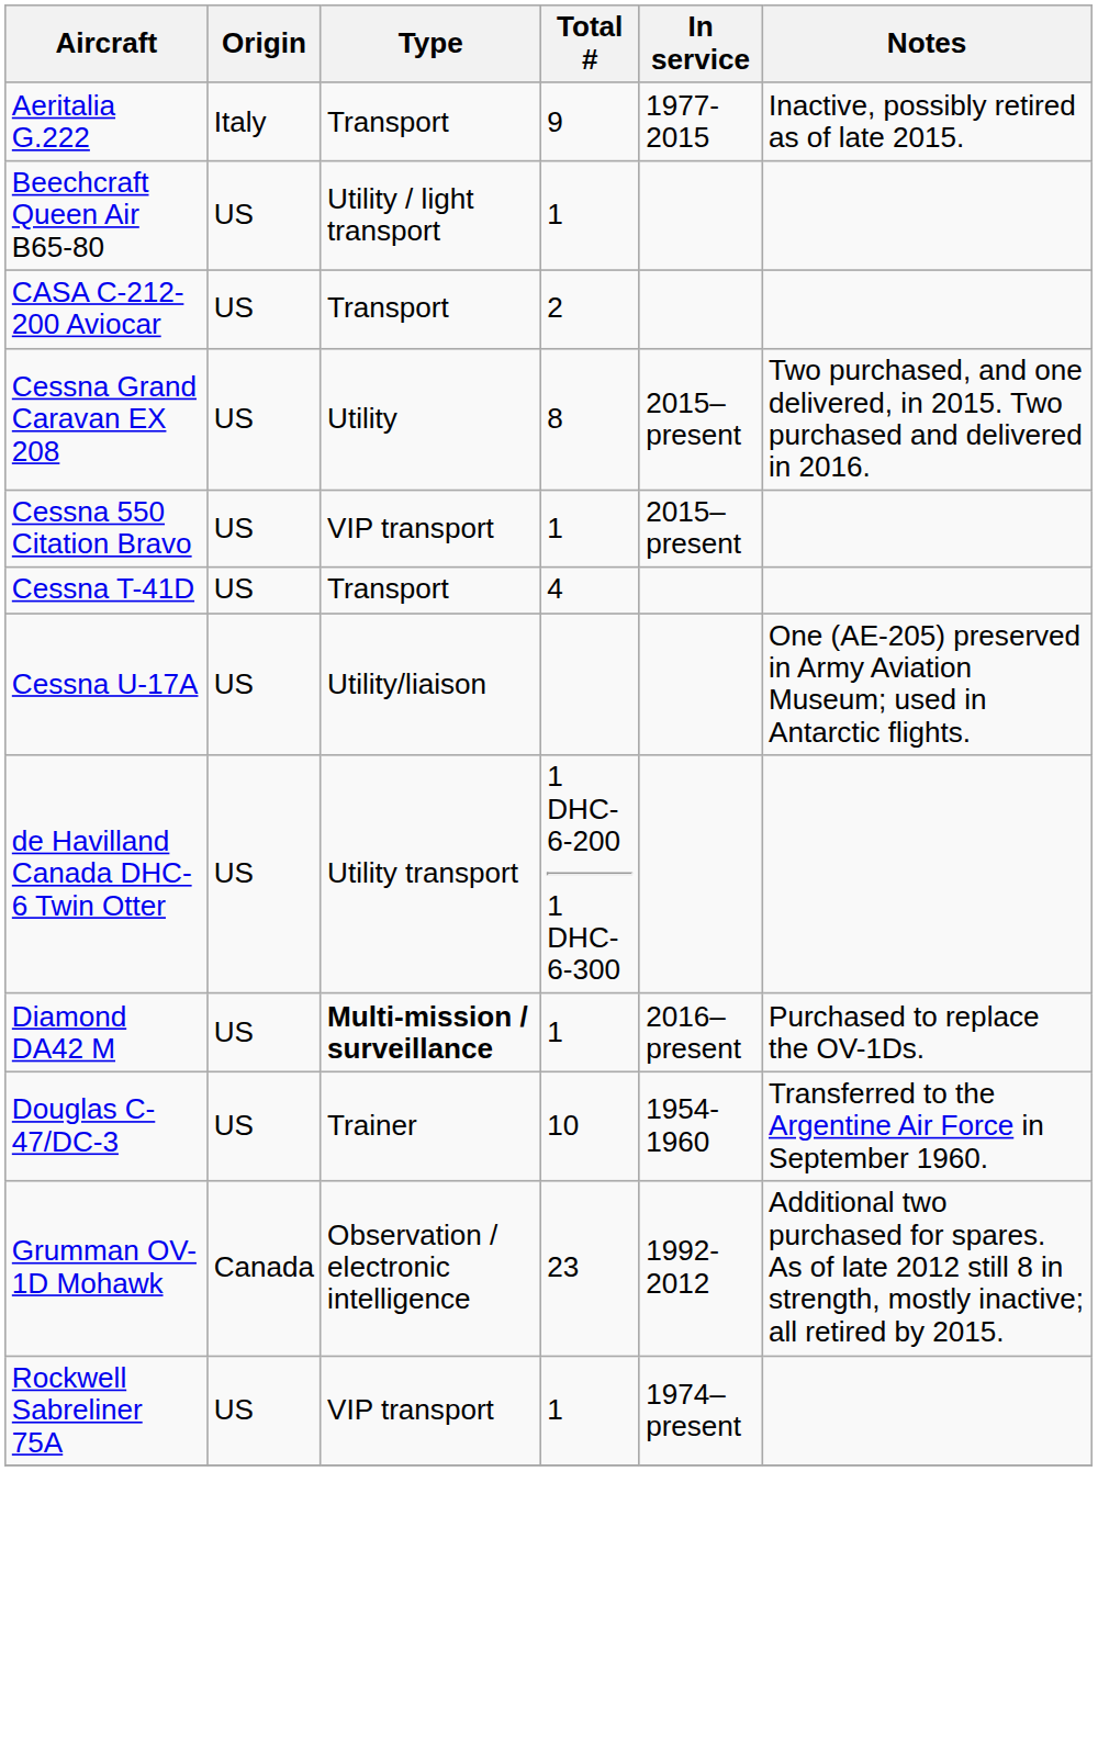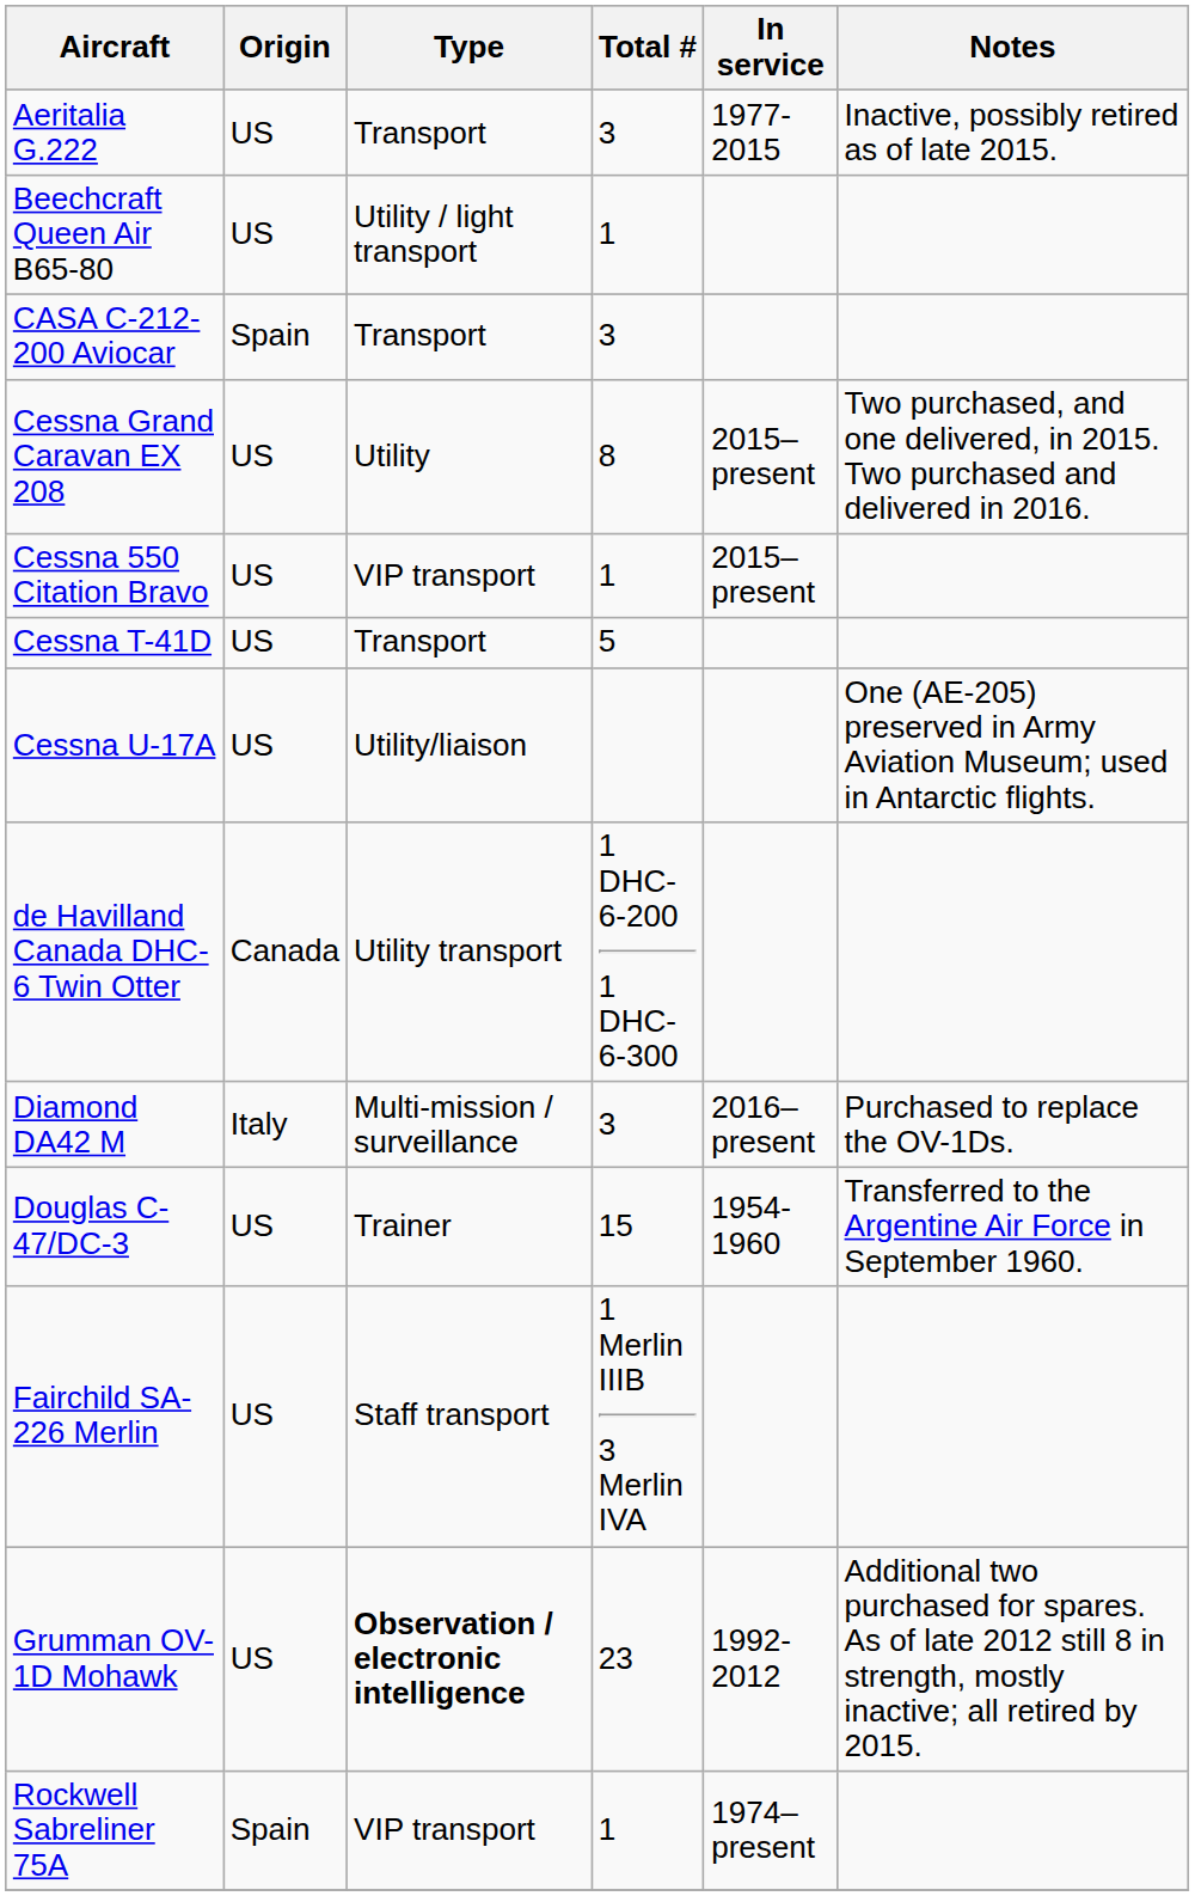 <table class="wikitable sortable">
 <tr>
 <th>Aircraft</th>
 <th>Origin</th>
 <th>Type</th>
 <th>Total #</th>
 <th>In service</th>
 <th>Notes</th>
 </tr>
 <tr>
 <td><a href='#'>Aeritalia G.222</a></td>
-<td>Italy</td>
+<td>US</td>
 <td>Transport</td>
-<td>9</td>
+<td>3</td>
 <td>1977- 2015</td>
 <td>Inactive, possibly retired as of late 2015.</td>
 </tr>
 <tr>
 <td><a href='#'>Beechcraft Queen Air</a> B65-80</td>
 <td>US</td>
 <td>Utility / light transport</td>
 <td>1</td>
 <td></td>
 <td></td>
 </tr>
 <tr>
 <td><a href='#'>CASA C-212-200 Aviocar</a></td>
-<td>US</td>
+<td>Spain</td>
 <td>Transport</td>
-<td>2</td>
+<td>3</td>
 <td></td>
 <td></td>
 </tr>
 <tr>
 <td><a href='#'>Cessna Grand Caravan EX 208</a></td>
 <td>US</td>
 <td>Utility</td>
 <td>8</td>
 <td>2015–present</td>
 <td>Two purchased, and one delivered, in 2015. Two purchased and delivered in 2016.</td>
 </tr>
 <tr>
 <td><a href='#'>Cessna 550 Citation Bravo</a></td>
 <td>US</td>
 <td>VIP transport</td>
 <td>1</td>
 <td>2015–present</td>
 <td></td>
 </tr>
 <tr>
 <td><a href='#'>Cessna T-41D</a></td>
 <td>US</td>
 <td>Transport</td>
-<td>4 </td>
+<td>5 </td>
 <td></td>
 <td></td>
 </tr>
 <tr>
 <td><a href='#'>Cessna U-17A</a></td>
 <td>US</td>
 <td>Utility/liaison</td>
 <td></td>
 <td></td>
 <td>One (AE-205) preserved in Army Aviation Museum; used in Antarctic flights.</td>
 </tr>
 <tr>
 <td><a href='#'>de Havilland Canada DHC-6 Twin Otter</a></td>
-<td>US</td>
+<td>Canada</td>
 <td>Utility transport</td>
 <td>1 DHC-6-200 <hr> 1 DHC-6-300 </td>
 <td></td>
 <td></td>
 </tr>
 <tr>
 <td><a href='#'>Diamond DA42 M</a></td>
-<td>US</td>
-<td><strong>Multi-mission / surveillance</strong></td>
-<td>1</td>
+<td>Italy</td>
+<td>Multi-mission / surveillance</td>
+<td>3</td>
 <td>2016–present</td>
 <td>Purchased to replace the OV-1Ds.</td>
 </tr>
 <tr>
 <td><a href='#'>Douglas C-47/DC-3</a></td>
 <td>US</td>
 <td>Trainer</td>
-<td>10</td>
+<td>15</td>
 <td>1954-1960</td>
 <td>Transferred to the <a href='#'>Argentine Air Force</a> in September 1960.</td>
 </tr>
 <tr>
+<td><a href='#'>Fairchild SA-226 Merlin</a></td>
+<td>US</td>
+<td>Staff transport</td>
+<td>1 Merlin IIIB <hr> 3 Merlin IVA </td>
+<td></td>
+<td></td>
+</tr>
+<tr>
 <td><a href='#'>Grumman OV-1D Mohawk</a></td>
-<td>Canada</td>
-<td>Observation / electronic intelligence</td>
+<td>US</td>
+<td><strong>Observation / electronic intelligence</strong></td>
 <td>23</td>
 <td>1992-2012</td>
 <td>Additional two purchased for spares. As of late 2012 still 8 in strength, mostly inactive; all retired by 2015.</td>
 </tr>
 <tr>
 <td><a href='#'>Rockwell Sabreliner 75A</a></td>
-<td>US</td>
+<td>Spain</td>
 <td>VIP transport</td>
 <td>1 </td>
 <td>1974–present </td>
 <td></td>
 </tr>
 <tr>
 </tr>
 </table>
